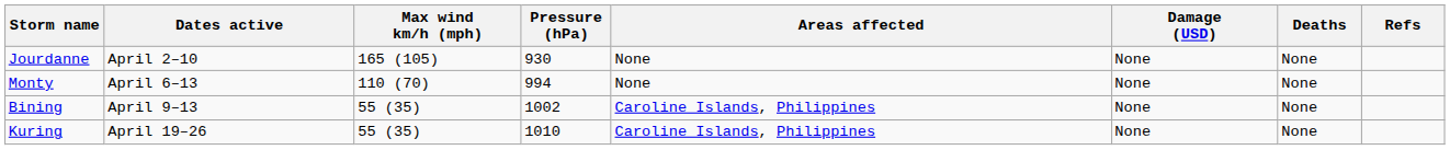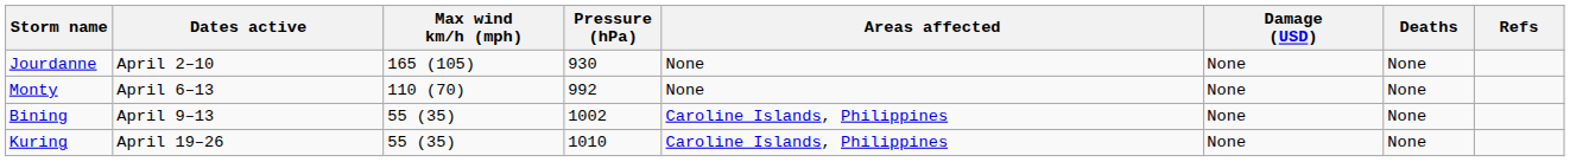 <table class="wikitable sortable">
 <tr>
 <th width="5%">Storm name</th>
 <th width="15%">Dates active</th>
 <th width="10%">Max wind<br>km/h (mph)</th>
 <th width="5%">Pressure<br>(hPa)</th>
 <th width="30%">Areas affected</th>
 <th width="10%">Damage<br>(<a href='#'>USD</a>)</th>
 <th width="5%">Deaths</th>
 <th width="5%">Refs</th>
 </tr>
 <tr>
 <td><a href='#'>Jourdanne</a></td>
 <td>April 2–10</td>
 <td>165 (105)</td>
 <td>930</td>
 <td>None</td>
 <td>None</td>
 <td>None</td>
 <td></td>
 </tr>
 <tr>
 <td><a href='#'>Monty</a></td>
 <td>April 6–13</td>
 <td>110 (70)</td>
-<td>994</td>
+<td>992</td>
 <td>None</td>
 <td>None</td>
 <td>None</td>
 <td></td>
 </tr>
 <tr>
 <td><a href='#'>Bining</a></td>
 <td>April 9–13</td>
 <td>55 (35)</td>
 <td>1002</td>
 <td><a href='#'>Caroline Islands</a>, <a href='#'>Philippines</a></td>
 <td>None</td>
 <td>None</td>
 <td></td>
 </tr>
 <tr>
 <td><a href='#'>Kuring</a></td>
 <td>April 19–26</td>
 <td>55 (35)</td>
 <td>1010</td>
 <td><a href='#'>Caroline Islands</a>, <a href='#'>Philippines</a></td>
 <td>None</td>
 <td>None</td>
 <td></td>
 </tr>
 </table>
